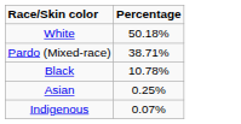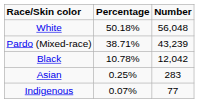 <table class="wikitable">
 <tr>
 <td><strong>Race/Skin color</strong></td>
 <td><strong>Percentage</strong></td>
+<td><strong>Number</strong></td>
 </tr>
 <tr align="center">
 <td><a href='#'>White</a></td>
 <td>50.18%</td>
+<td>56,048</td>
 </tr>
 <tr align="center">
 <td><a href='#'>Pardo</a> (Mixed-race)</td>
 <td>38.71%</td>
+<td>43,239</td>
 </tr>
 <tr align="center">
 <td><a href='#'>Black</a></td>
 <td>10.78%</td>
+<td>12,042</td>
 </tr>
 <tr align="center">
 <td><a href='#'>Asian</a></td>
 <td>0.25%</td>
+<td>283</td>
 </tr>
 <tr align="center">
 <td><a href='#'>Indigenous</a></td>
 <td>0.07%</td>
+<td>77</td>
 </tr>
 </table>
